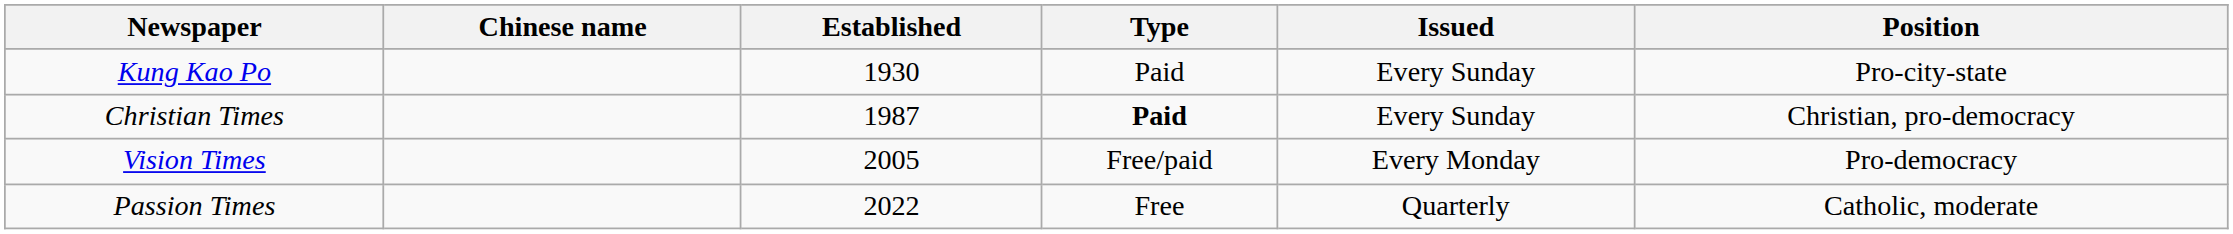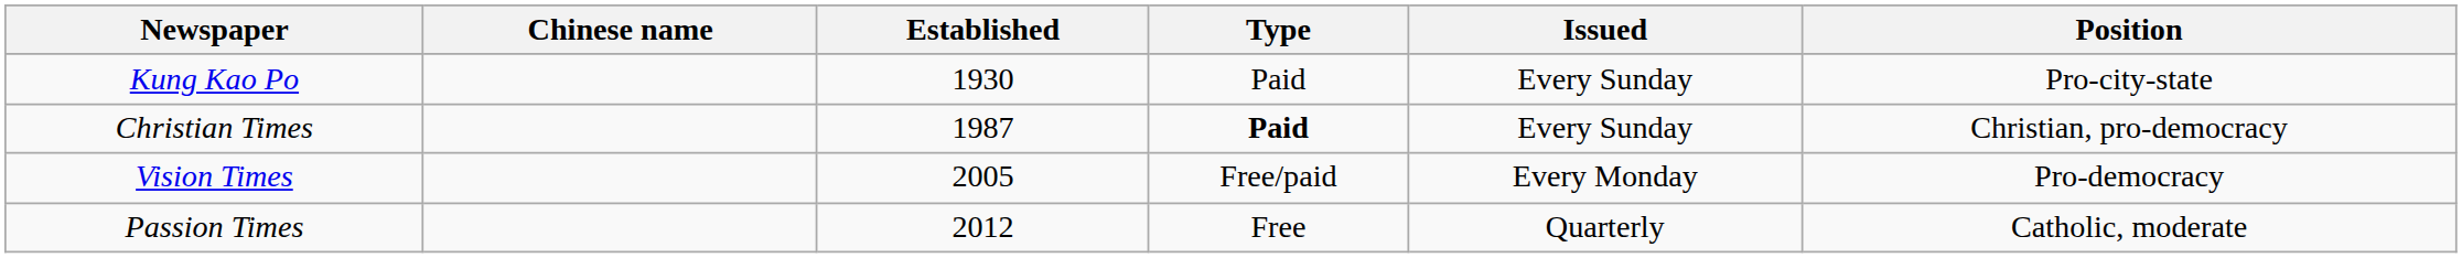 <table class="wikitable" style=" width:100%; text-align:center; margin:0 auto">
 <tr>
 <th>Newspaper</th>
 <th>Chinese name</th>
 <th>Established</th>
 <th>Type</th>
 <th>Issued</th>
 <th>Position</th>
 </tr>
 <tr>
 <td><em><a href='#'>Kung Kao Po</a></em></td>
 <td></td>
 <td>1930</td>
 <td>Paid</td>
 <td>Every Sunday</td>
 <td>Pro-city-state</td>
 </tr>
 <tr>
 <td><em>Christian Times</em></td>
 <td></td>
 <td>1987</td>
 <td><strong>Paid</strong></td>
 <td>Every Sunday</td>
 <td>Christian, pro-democracy</td>
 </tr>
 <tr>
 <td><em><a href='#'>Vision Times</a></em></td>
 <td></td>
 <td>2005</td>
 <td>Free/paid</td>
 <td>Every Monday</td>
 <td>Pro-democracy</td>
 </tr>
 <tr>
 <td><em>Passion Times</em></td>
 <td></td>
-<td>2022</td>
+<td>2012</td>
 <td>Free</td>
 <td>Quarterly</td>
 <td>Catholic, moderate</td>
 </tr>
 </table>
